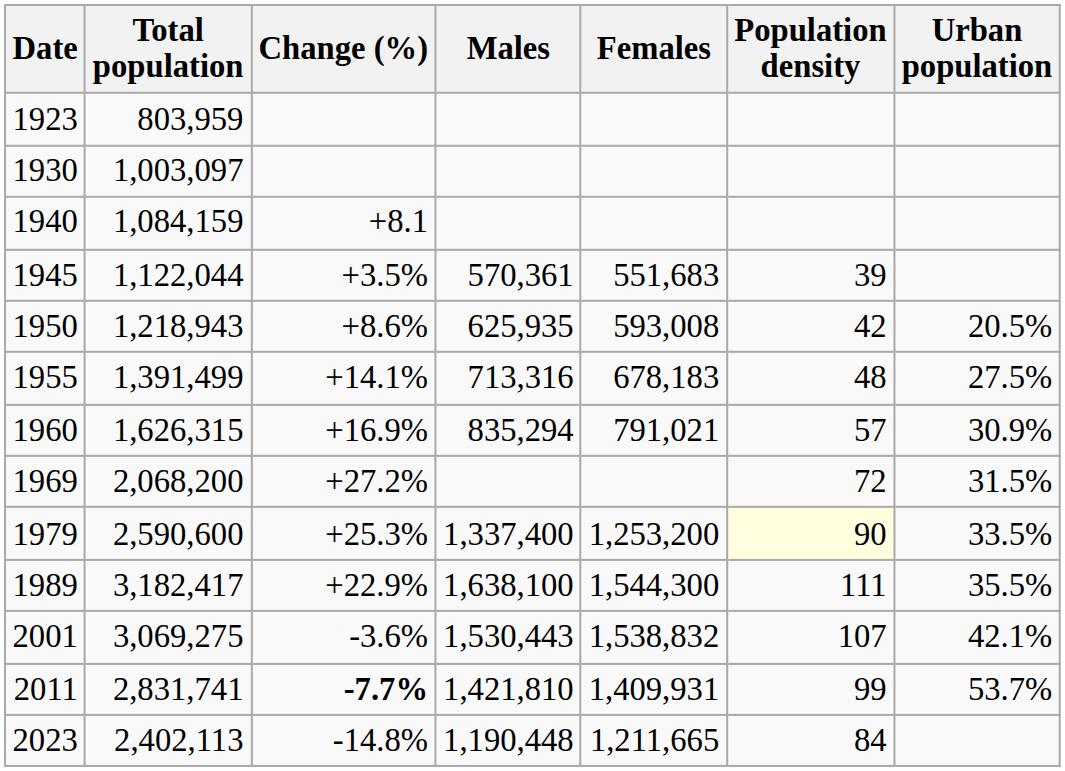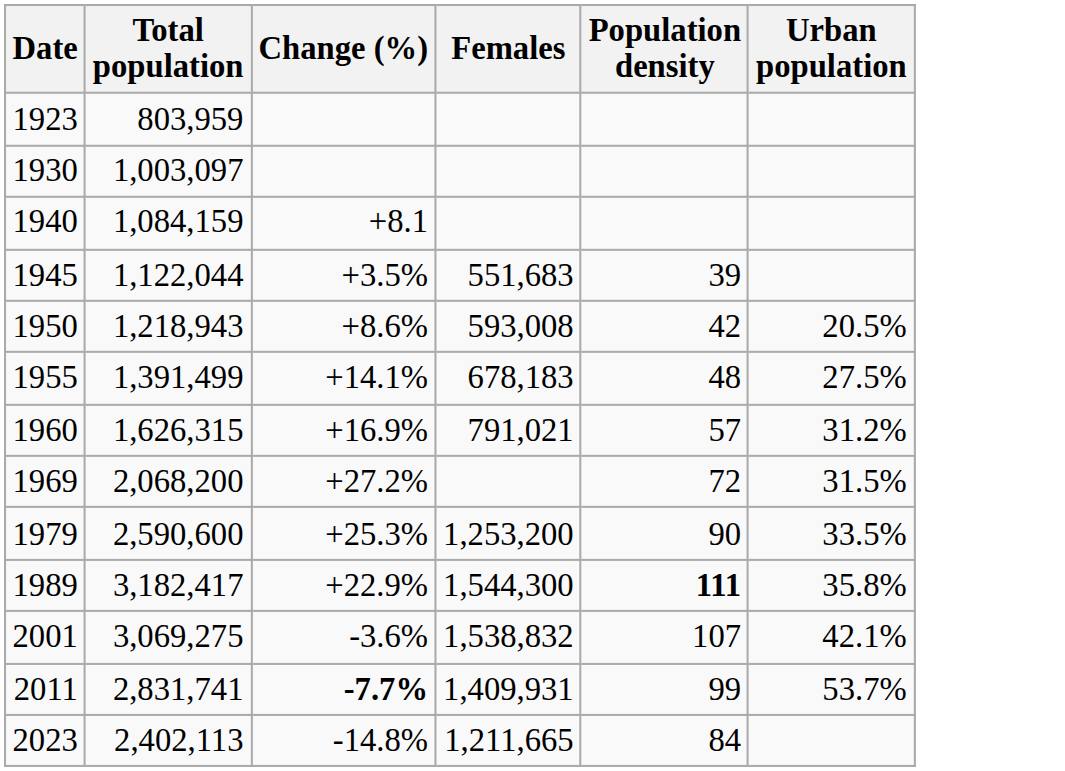 <table class="wikitable">
 <tr>
 <th>Date</th>
 <th>Total<br>population</th>
 <th>Change (%)</th>
-<th>Males</th>
 <th>Females</th>
 <th>Population<br>density</th>
 <th>Urban<br>population</th>
 </tr>
 <tr style="text-align:right;">
 <td>1923</td>
 <td>803,959</td>
-<td></td>
 <td></td>
 <td></td>
 <td></td>
 <td></td>
 </tr>
 <tr style="text-align:right;">
 <td>1930</td>
 <td>1,003,097</td>
 <td></td>
 <td></td>
 <td></td>
 <td></td>
-<td></td>
 </tr>
 <tr style="text-align:right;">
 <td>1940</td>
 <td>1,084,159</td>
 <td>+8.1</td>
 <td></td>
 <td></td>
 <td></td>
-<td></td>
 </tr>
 <tr style="text-align:right;">
 <td>1945</td>
 <td>1,122,044</td>
 <td>+3.5%</td>
-<td>570,361</td>
 <td>551,683</td>
 <td>39</td>
 <td></td>
 </tr>
 <tr style="text-align:right;">
 <td>1950</td>
 <td>1,218,943</td>
 <td>+8.6%</td>
-<td>625,935</td>
 <td>593,008</td>
 <td>42</td>
 <td>20.5%</td>
 </tr>
 <tr style="text-align:right;">
 <td>1955</td>
 <td>1,391,499</td>
 <td>+14.1%</td>
-<td>713,316</td>
 <td>678,183</td>
 <td>48</td>
 <td>27.5%</td>
 </tr>
 <tr style="text-align:right;">
 <td>1960</td>
 <td>1,626,315</td>
 <td>+16.9%</td>
-<td>835,294</td>
 <td>791,021</td>
 <td>57</td>
-<td>30.9%</td>
+<td>31.2%</td>
 </tr>
 <tr style="text-align:right;">
 <td>1969</td>
 <td>2,068,200</td>
 <td>+27.2%</td>
-<td></td>
 <td></td>
 <td>72</td>
 <td>31.5%</td>
 </tr>
 <tr style="text-align:right;">
 <td>1979</td>
 <td>2,590,600</td>
 <td>+25.3%</td>
-<td>1,337,400</td>
 <td>1,253,200</td>
-<td style="background: lightyellow;">90</td>
+<td>90</td>
 <td>33.5%</td>
 </tr>
 <tr style="text-align:right;">
 <td>1989</td>
 <td>3,182,417</td>
 <td>+22.9%</td>
-<td>1,638,100</td>
 <td>1,544,300</td>
-<td>111</td>
-<td>35.5%</td>
+<td><strong>111</strong></td>
+<td>35.8%</td>
 </tr>
 <tr style="text-align:right;">
 <td>2001</td>
 <td>3,069,275</td>
 <td>-3.6%</td>
-<td>1,530,443</td>
 <td>1,538,832</td>
 <td>107</td>
 <td>42.1%</td>
 </tr>
 <tr style="text-align:right;">
 <td>2011</td>
 <td>2,831,741</td>
 <td><strong>-7.7%</strong></td>
-<td>1,421,810</td>
 <td>1,409,931</td>
 <td>99</td>
 <td>53.7%</td>
 </tr>
 <tr style="text-align:right;">
 <td>2023</td>
 <td>2,402,113</td>
 <td>-14.8%</td>
-<td>1,190,448</td>
 <td>1,211,665</td>
 <td>84</td>
 <td></td>
 </tr>
 </table>
